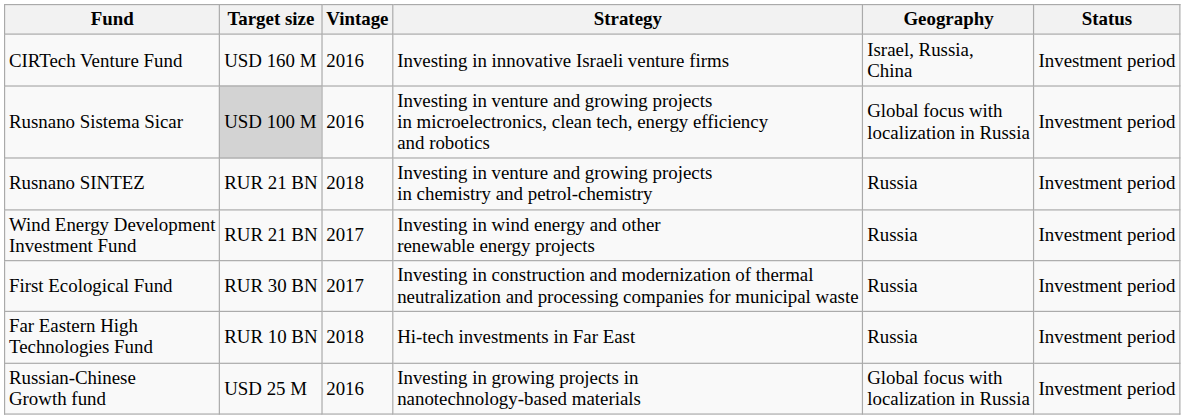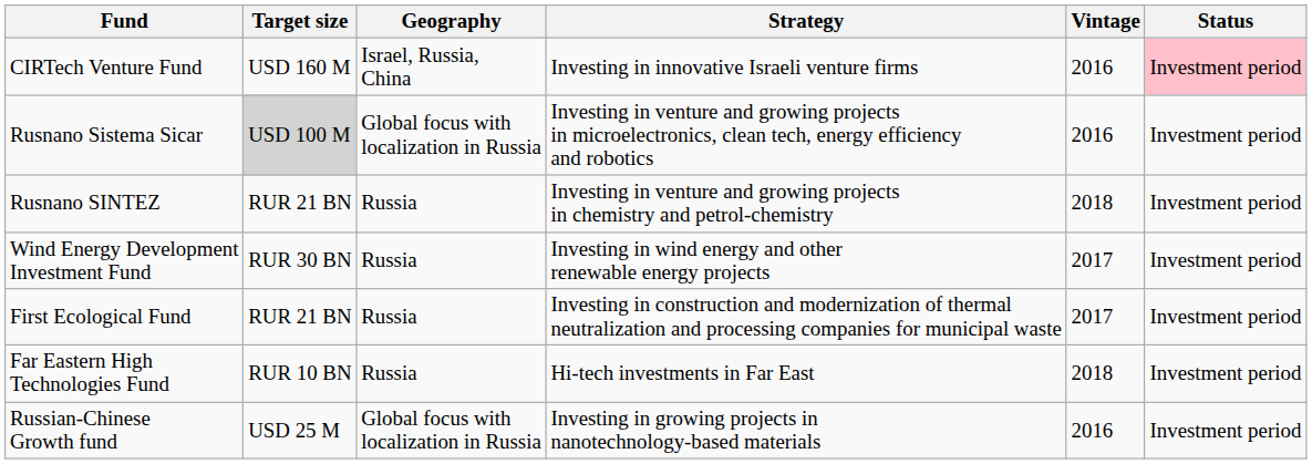 <table class="wikitable">
 <tr>
 <th>Fund</th>
 <th>Target size</th>
+<th>Geography</th>
+<th>Strategy</th>
 <th>Vintage</th>
-<th>Strategy</th>
-<th>Geography</th>
 <th>Status</th>
 </tr>
 <tr>
 <td>CIRTech Venture Fund</td>
 <td>USD 160 M</td>
+<td>Israel, Russia,<br> China</td>
+<td>Investing in innovative Israeli venture firms</td>
 <td>2016</td>
-<td>Investing in innovative Israeli venture firms</td>
-<td>Israel, Russia,<br> China</td>
-<td>Investment period</td>
+<td style="background: pink;">Investment period</td>
 </tr>
 <tr>
 <td>Rusnano Sistema Sicar</td>
 <td style="background: lightgrey;">USD 100 M</td>
+<td>Global focus with<br> localization in Russia</td>
+<td>Investing in venture and growing projects<br> in microelectronics, clean tech, energy efficiency<br> and robotics</td>
 <td>2016</td>
-<td>Investing in venture and growing projects<br> in microelectronics, clean tech, energy efficiency<br> and robotics</td>
-<td>Global focus with<br> localization in Russia</td>
 <td>Investment period</td>
 </tr>
 <tr>
 <td>Rusnano SINTEZ</td>
 <td>RUR 21 BN</td>
+<td>Russia</td>
+<td>Investing in venture and growing projects<br> in chemistry and petrol-chemistry</td>
 <td>2018</td>
-<td>Investing in venture and growing projects<br> in chemistry and petrol-chemistry</td>
-<td>Russia</td>
 <td>Investment period</td>
 </tr>
 <tr>
 <td>Wind Energy Development<br> Investment Fund</td>
-<td>RUR 21 BN</td>
+<td>RUR 30 BN</td>
+<td>Russia</td>
+<td>Investing in wind energy and other<br> renewable energy projects</td>
 <td>2017</td>
-<td>Investing in wind energy and other<br> renewable energy projects</td>
-<td>Russia</td>
 <td>Investment period</td>
 </tr>
 <tr>
 <td>First Ecological Fund</td>
-<td>RUR 30 BN</td>
+<td>RUR 21 BN</td>
+<td>Russia</td>
+<td>Investing in construction and modernization of thermal<br> neutralization and processing companies for municipal waste</td>
 <td>2017</td>
-<td>Investing in construction and modernization of thermal<br> neutralization and processing companies for municipal waste</td>
-<td>Russia</td>
 <td>Investment period</td>
 </tr>
 <tr>
 <td>Far Eastern High<br> Technologies Fund</td>
 <td>RUR 10 BN</td>
+<td>Russia</td>
+<td>Hi-tech investments in Far East</td>
 <td>2018</td>
-<td>Hi-tech investments in Far East</td>
-<td>Russia</td>
 <td>Investment period</td>
 </tr>
 <tr>
 <td>Russian-Chinese<br> Growth fund</td>
 <td>USD 25 M</td>
+<td>Global focus with<br> localization in Russia</td>
+<td>Investing in growing projects in<br> nanotechnology-based materials</td>
 <td>2016</td>
-<td>Investing in growing projects in<br> nanotechnology-based materials</td>
-<td>Global focus with<br> localization in Russia</td>
 <td>Investment period</td>
 </tr>
 </table>
